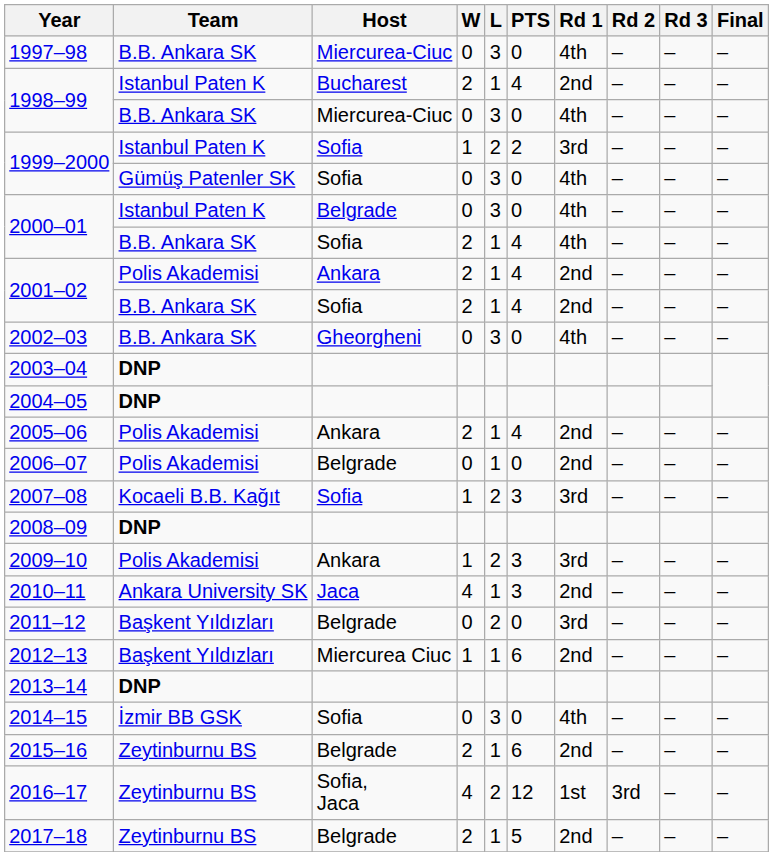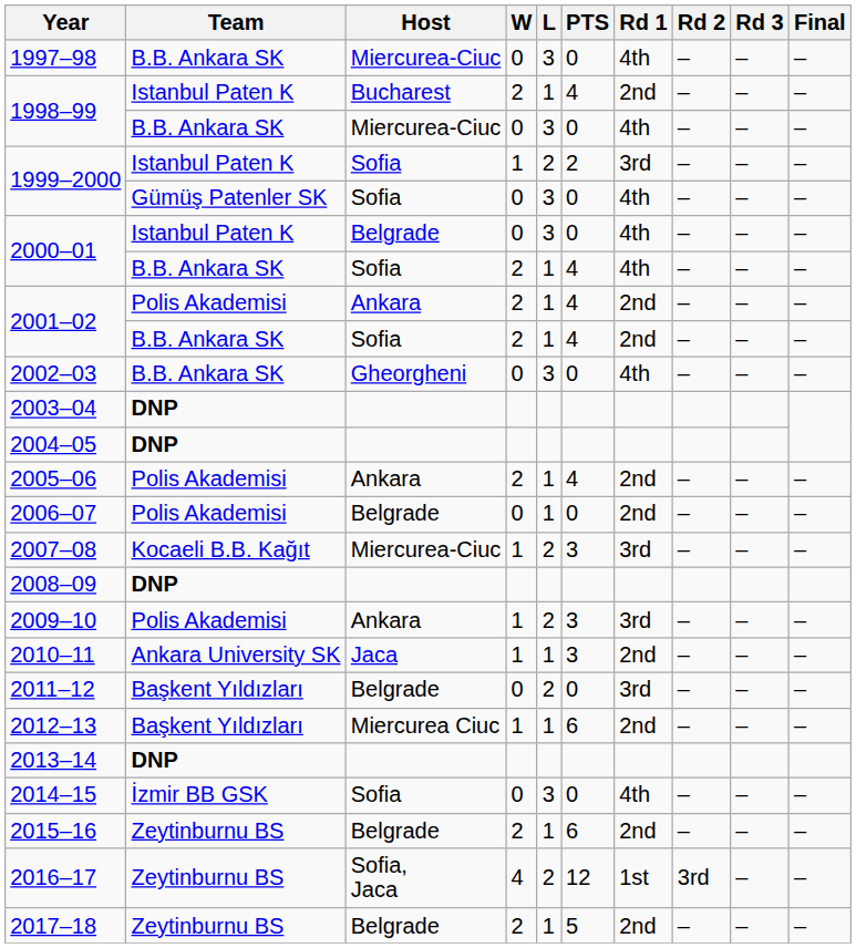 <table class="wikitable">
 <tr>
 <th>Year</th>
 <th>Team</th>
 <th>Host</th>
 <th>W</th>
 <th>L</th>
 <th>PTS</th>
 <th>Rd 1</th>
 <th>Rd 2</th>
 <th>Rd 3</th>
 <th>Final</th>
 </tr>
 <tr>
 <td><a href='#'>1997–98</a></td>
 <td><a href='#'>B.B. Ankara SK</a></td>
 <td> <a href='#'>Miercurea-Ciuc</a></td>
 <td>0</td>
 <td>3</td>
 <td>0</td>
 <td>4th</td>
 <td>–</td>
 <td>–</td>
 <td>–</td>
 </tr>
 <tr>
 <td rowspan=2><a href='#'>1998–99</a></td>
 <td><a href='#'>Istanbul Paten K</a></td>
 <td> <a href='#'>Bucharest</a></td>
 <td>2</td>
 <td>1</td>
 <td>4</td>
 <td>2nd</td>
 <td>–</td>
 <td>–</td>
 <td>–</td>
 </tr>
 <tr>
 <td><a href='#'>B.B. Ankara SK</a></td>
 <td> Miercurea-Ciuc</td>
 <td>0</td>
 <td>3</td>
 <td>0</td>
 <td>4th</td>
 <td>–</td>
 <td>–</td>
 <td>–</td>
 </tr>
 <tr>
 <td rowspan=2><a href='#'>1999–2000</a></td>
 <td><a href='#'>Istanbul Paten K</a></td>
 <td> <a href='#'>Sofia</a></td>
 <td>1</td>
 <td>2</td>
 <td>2</td>
 <td>3rd</td>
 <td>–</td>
 <td>–</td>
 <td>–</td>
 </tr>
 <tr>
 <td><a href='#'>Gümüş Patenler SK</a></td>
 <td> Sofia</td>
 <td>0</td>
 <td>3</td>
 <td>0</td>
 <td>4th</td>
 <td>–</td>
 <td>–</td>
 <td>–</td>
 </tr>
 <tr>
 <td rowspan=2><a href='#'>2000–01</a></td>
 <td><a href='#'>Istanbul Paten K</a></td>
 <td> <a href='#'>Belgrade</a></td>
 <td>0</td>
 <td>3</td>
 <td>0</td>
 <td>4th</td>
 <td>–</td>
 <td>–</td>
 <td>–</td>
 </tr>
 <tr>
 <td><a href='#'>B.B. Ankara SK</a></td>
 <td> Sofia</td>
 <td>2</td>
 <td>1</td>
 <td>4</td>
 <td>4th</td>
 <td>–</td>
 <td>–</td>
 <td>–</td>
 </tr>
 <tr>
 <td rowspan=2><a href='#'>2001–02</a></td>
 <td><a href='#'>Polis Akademisi</a></td>
 <td> <a href='#'>Ankara</a></td>
 <td>2</td>
 <td>1</td>
 <td>4</td>
 <td>2nd</td>
 <td>–</td>
 <td>–</td>
 <td>–</td>
 </tr>
 <tr>
 <td><a href='#'>B.B. Ankara SK</a></td>
 <td> Sofia</td>
 <td>2</td>
 <td>1</td>
 <td>4</td>
 <td>2nd</td>
 <td>–</td>
 <td>–</td>
 <td>–</td>
 </tr>
 <tr>
 <td><a href='#'>2002–03</a></td>
 <td><a href='#'>B.B. Ankara SK</a></td>
 <td> <a href='#'>Gheorgheni</a></td>
 <td>0</td>
 <td>3</td>
 <td>0</td>
 <td>4th</td>
 <td>–</td>
 <td>–</td>
 <td>–</td>
 </tr>
 <tr>
 <td><a href='#'>2003–04</a></td>
 <td><strong>DNP</strong></td>
 <td></td>
 <td></td>
 <td></td>
 <td></td>
 <td></td>
 <td></td>
 <td></td>
 </tr>
 <tr>
 <td><a href='#'>2004–05</a></td>
 <td><strong>DNP</strong></td>
 <td></td>
 <td></td>
 <td></td>
 <td></td>
 <td></td>
 <td></td>
 <td></td>
 </tr>
 <tr>
 <td><a href='#'>2005–06</a></td>
 <td><a href='#'>Polis Akademisi</a></td>
 <td> Ankara</td>
 <td>2</td>
 <td>1</td>
 <td>4</td>
 <td>2nd</td>
 <td>–</td>
 <td>–</td>
 <td>–</td>
 </tr>
 <tr>
 <td><a href='#'>2006–07</a></td>
 <td><a href='#'>Polis Akademisi</a></td>
 <td> Belgrade</td>
 <td>0</td>
 <td>1</td>
 <td>0</td>
 <td>2nd</td>
 <td>–</td>
 <td>–</td>
 <td>–</td>
 </tr>
 <tr>
 <td><a href='#'>2007–08</a></td>
 <td><a href='#'>Kocaeli B.B. Kağıt</a></td>
-<td> <a href='#'>Sofia</a></td>
+<td> Miercurea-Ciuc</td>
 <td>1</td>
 <td>2</td>
 <td>3</td>
 <td>3rd</td>
 <td>–</td>
 <td>–</td>
 <td>–</td>
 </tr>
 <tr>
 <td><a href='#'>2008–09</a></td>
 <td><strong>DNP</strong></td>
 <td></td>
 <td></td>
 <td></td>
 <td></td>
 <td></td>
 <td></td>
 <td></td>
 </tr>
 <tr>
 <td><a href='#'>2009–10</a></td>
 <td><a href='#'>Polis Akademisi</a></td>
 <td> Ankara</td>
 <td>1</td>
 <td>2</td>
 <td>3</td>
 <td>3rd</td>
 <td>–</td>
 <td>–</td>
 <td>–</td>
 </tr>
 <tr>
 <td><a href='#'>2010–11</a></td>
 <td><a href='#'>Ankara University SK</a></td>
 <td> <a href='#'>Jaca</a></td>
-<td>4</td>
+<td>1</td>
 <td>1</td>
 <td>3</td>
 <td>2nd</td>
 <td>–</td>
 <td>–</td>
 <td>–</td>
 </tr>
 <tr>
 <td><a href='#'>2011–12</a></td>
 <td><a href='#'>Başkent Yıldızları</a></td>
 <td> Belgrade</td>
 <td>0</td>
 <td>2</td>
 <td>0</td>
 <td>3rd</td>
 <td>–</td>
 <td>–</td>
 <td>–</td>
 </tr>
 <tr>
 <td><a href='#'>2012–13</a></td>
 <td><a href='#'>Başkent Yıldızları</a></td>
 <td> Miercurea Ciuc</td>
 <td>1</td>
 <td>1</td>
 <td>6</td>
 <td>2nd</td>
 <td>–</td>
 <td>–</td>
 <td>–</td>
 </tr>
 <tr>
 <td><a href='#'>2013–14</a></td>
 <td><strong>DNP</strong></td>
 <td></td>
 <td></td>
 <td></td>
 <td></td>
 <td></td>
 <td></td>
 <td></td>
 </tr>
 <tr>
 <td><a href='#'>2014–15</a></td>
 <td><a href='#'>İzmir BB GSK</a></td>
 <td> Sofia</td>
 <td>0</td>
 <td>3</td>
 <td>0</td>
 <td>4th</td>
 <td>–</td>
 <td>–</td>
 <td>–</td>
 </tr>
 <tr>
 <td><a href='#'>2015–16</a></td>
 <td><a href='#'>Zeytinburnu BS</a></td>
 <td> Belgrade</td>
 <td>2</td>
 <td>1</td>
 <td>6</td>
 <td>2nd</td>
 <td>–</td>
 <td>–</td>
 <td>–</td>
 </tr>
 <tr>
 <td><a href='#'>2016–17</a></td>
 <td><a href='#'>Zeytinburnu BS</a></td>
 <td> Sofia,<br> Jaca</td>
 <td>4</td>
 <td>2</td>
 <td>12</td>
 <td>1st</td>
 <td>3rd</td>
 <td>–</td>
 <td>–</td>
 </tr>
 <tr>
 <td><a href='#'>2017–18</a></td>
 <td><a href='#'>Zeytinburnu BS</a></td>
 <td> Belgrade</td>
 <td>2</td>
 <td>1</td>
 <td>5</td>
 <td>2nd</td>
 <td>–</td>
 <td>–</td>
 <td>–</td>
 </tr>
 <tr>
 </tr>
 </table>
